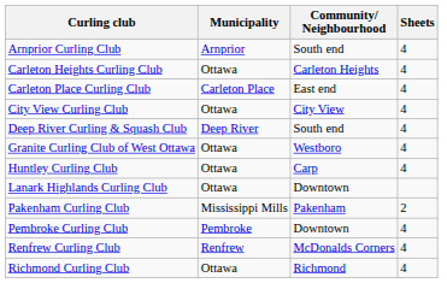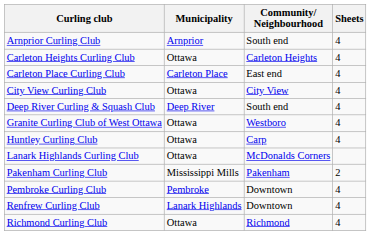 <table class="wikitable">
 <tr>
 <th>Curling club</th>
 <th>Municipality</th>
 <th>Community/<br>Neighbourhood</th>
 <th>Sheets</th>
 </tr>
 <tr>
 <td><a href='#'>Arnprior Curling Club</a></td>
 <td><a href='#'>Arnprior</a></td>
 <td>South end</td>
 <td>4</td>
 </tr>
 <tr>
 <td><a href='#'>Carleton Heights Curling Club</a></td>
 <td>Ottawa</td>
 <td><a href='#'>Carleton Heights</a></td>
 <td>4</td>
 </tr>
 <tr>
 <td><a href='#'>Carleton Place Curling Club</a></td>
 <td><a href='#'>Carleton Place</a></td>
 <td>East end</td>
 <td>4</td>
 </tr>
 <tr>
 <td><a href='#'>City View Curling Club</a></td>
 <td>Ottawa</td>
 <td><a href='#'>City View</a></td>
 <td>4</td>
 </tr>
 <tr>
 <td><a href='#'>Deep River Curling & Squash Club</a></td>
 <td><a href='#'>Deep River</a></td>
 <td>South end</td>
 <td>4</td>
 </tr>
 <tr>
 <td><a href='#'>Granite Curling Club of West Ottawa</a></td>
 <td>Ottawa</td>
 <td><a href='#'>Westboro</a></td>
 <td>4</td>
 </tr>
 <tr>
 <td><a href='#'>Huntley Curling Club</a></td>
 <td>Ottawa</td>
 <td><a href='#'>Carp</a></td>
 <td>4</td>
 </tr>
 <tr>
 <td><a href='#'>Lanark Highlands Curling Club</a></td>
 <td>Ottawa</td>
-<td>Downtown</td>
+<td><a href='#'>McDonalds Corners</a></td>
 <td></td>
 </tr>
 <tr>
 <td><a href='#'>Pakenham Curling Club</a></td>
 <td>Mississippi Mills</td>
 <td><a href='#'>Pakenham</a></td>
 <td>2</td>
 </tr>
 <tr>
 <td><a href='#'>Pembroke Curling Club</a></td>
 <td><a href='#'>Pembroke</a></td>
 <td>Downtown</td>
 <td>4</td>
 </tr>
 <tr>
 <td><a href='#'>Renfrew Curling Club</a></td>
-<td><a href='#'>Renfrew</a></td>
-<td><a href='#'>McDonalds Corners</a></td>
+<td><a href='#'>Lanark Highlands</a></td>
+<td>Downtown</td>
 <td>4</td>
 </tr>
 <tr>
 <td><a href='#'>Richmond Curling Club</a></td>
 <td>Ottawa</td>
 <td><a href='#'>Richmond</a></td>
 <td>4</td>
 </tr>
 </table>
